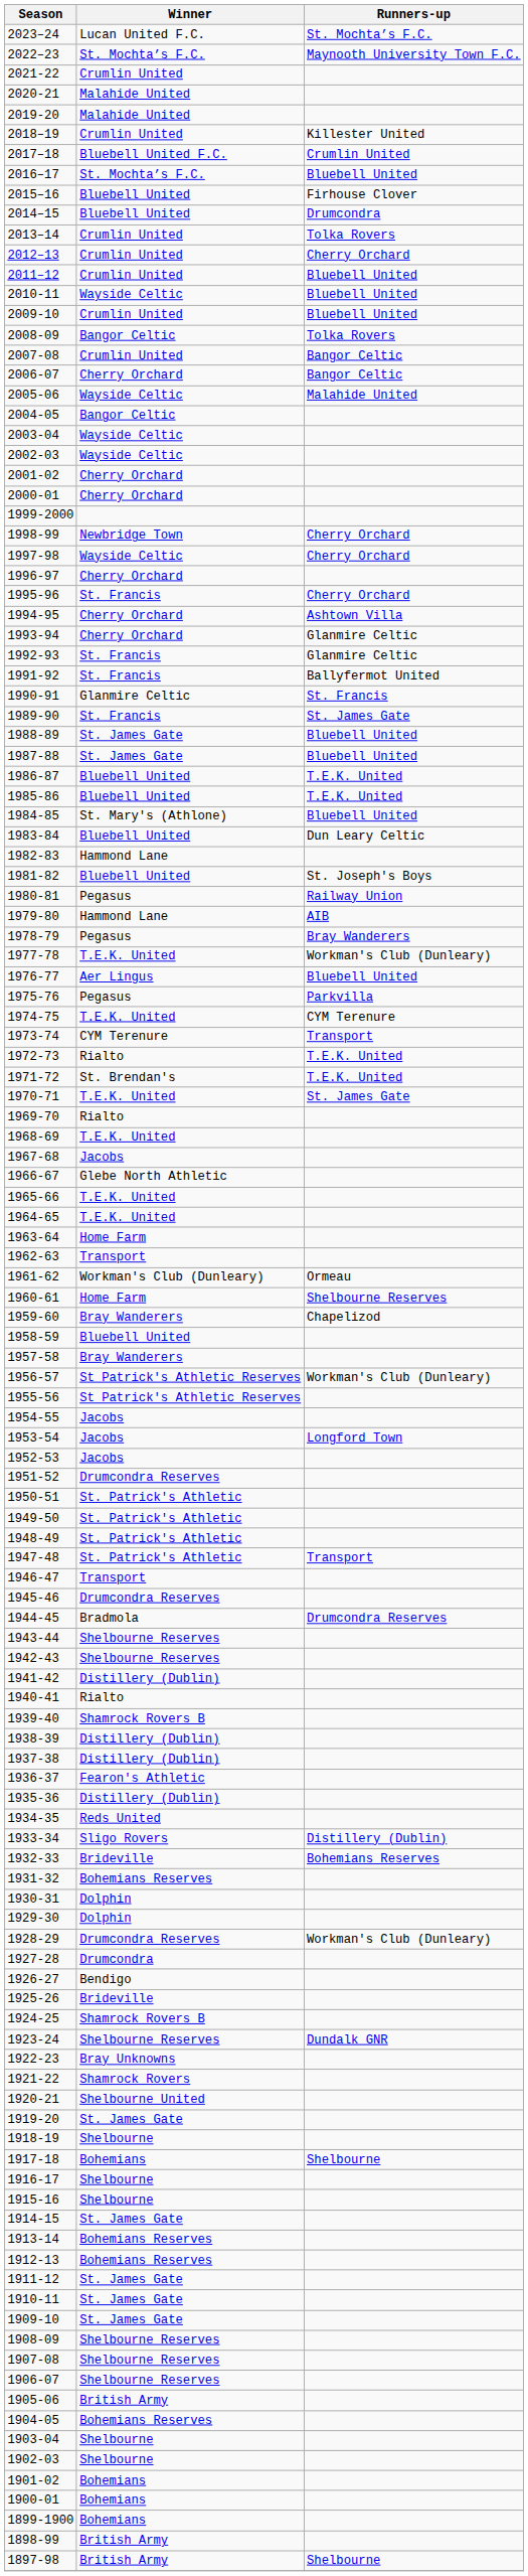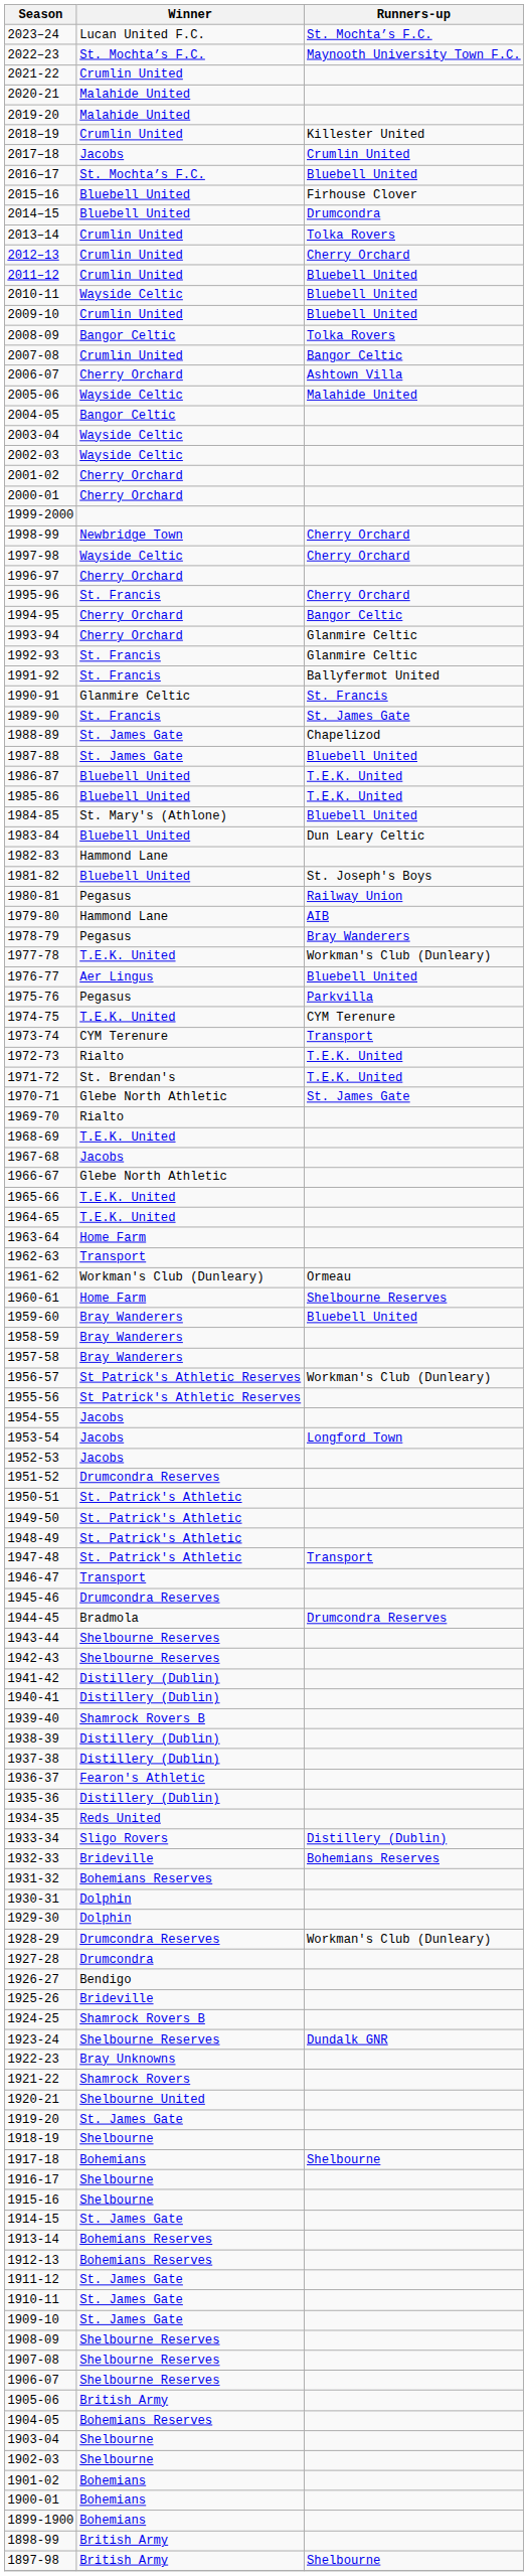 <table class="wikitable collapsible">
 <tr>
 <th>Season</th>
 <th>Winner</th>
 <th>Runners-up</th>
 </tr>
 <tr>
 <td>2023–24</td>
 <td>Lucan United F.C.</td>
 <td><a href='#'>St. Mochta’s F.C.</a></td>
 </tr>
 <tr 15B.C>
 <td>2022–23</td>
 <td><a href='#'>St. Mochta’s F.C.</a></td>
 <td><a href='#'>Maynooth University Town F.C.</a></td>
 </tr>
 <tr>
 <td>2021-22</td>
 <td><a href='#'>Crumlin United</a></td>
 <td></td>
 </tr>
 <tr>
 <td>2020-21</td>
 <td><a href='#'>Malahide United</a></td>
 <td></td>
 </tr>
 <tr>
 <td>2019-20</td>
 <td><a href='#'>Malahide United</a></td>
 <td></td>
 </tr>
 <tr>
 <td>2018–19</td>
 <td><a href='#'>Crumlin United</a></td>
 <td>Killester United</td>
 </tr>
 <tr>
 <td>2017–18</td>
-<td><a href='#'>Bluebell United F.C.</a></td>
+<td><a href='#'>Jacobs</a></td>
 <td><a href='#'>Crumlin United</a></td>
 </tr>
 <tr>
 <td>2016–17</td>
 <td><a href='#'>St. Mochta’s F.C.</a></td>
 <td><a href='#'>Bluebell United</a></td>
 </tr>
 <tr>
 <td>2015–16</td>
 <td><a href='#'>Bluebell United</a></td>
 <td>Firhouse Clover</td>
 </tr>
 <tr>
 <td>2014–15</td>
 <td><a href='#'>Bluebell United</a></td>
 <td><a href='#'>Drumcondra</a></td>
 </tr>
 <tr>
 <td>2013–14</td>
 <td><a href='#'>Crumlin United</a></td>
 <td><a href='#'>Tolka Rovers</a></td>
 </tr>
 <tr>
 <td><a href='#'>2012–13</a></td>
 <td><a href='#'>Crumlin United</a></td>
 <td><a href='#'>Cherry Orchard</a></td>
 </tr>
 <tr>
 <td><a href='#'>2011–12</a></td>
 <td><a href='#'>Crumlin United</a></td>
 <td><a href='#'>Bluebell United</a></td>
 </tr>
 <tr>
 <td>2010-11</td>
 <td><a href='#'>Wayside Celtic</a></td>
 <td><a href='#'>Bluebell United</a></td>
 </tr>
 <tr>
 <td>2009-10</td>
 <td><a href='#'>Crumlin United</a></td>
 <td><a href='#'>Bluebell United</a></td>
 </tr>
 <tr>
 <td>2008-09</td>
 <td><a href='#'>Bangor Celtic</a></td>
 <td><a href='#'>Tolka Rovers</a></td>
 </tr>
 <tr>
 <td>2007-08</td>
 <td><a href='#'>Crumlin United</a></td>
 <td><a href='#'>Bangor Celtic</a></td>
 </tr>
 <tr>
 <td>2006-07</td>
 <td><a href='#'>Cherry Orchard</a></td>
-<td><a href='#'>Bangor Celtic</a></td>
+<td><a href='#'>Ashtown Villa</a></td>
 </tr>
 <tr>
 <td>2005-06</td>
 <td><a href='#'>Wayside Celtic</a></td>
 <td><a href='#'>Malahide United</a></td>
 </tr>
 <tr>
 <td>2004-05</td>
 <td><a href='#'>Bangor Celtic</a></td>
 <td></td>
 </tr>
 <tr>
 <td>2003-04</td>
 <td><a href='#'>Wayside Celtic</a></td>
 <td></td>
 </tr>
 <tr>
 <td>2002-03</td>
 <td><a href='#'>Wayside Celtic</a></td>
 <td></td>
 </tr>
 <tr>
 <td>2001-02</td>
 <td><a href='#'>Cherry Orchard</a></td>
 <td></td>
 </tr>
 <tr>
 <td>2000-01</td>
 <td><a href='#'>Cherry Orchard</a></td>
 <td></td>
 </tr>
 <tr>
 <td>1999-2000</td>
 <td></td>
 <td></td>
 </tr>
 <tr>
 <td>1998-99</td>
 <td><a href='#'>Newbridge Town</a></td>
 <td><a href='#'>Cherry Orchard</a></td>
 </tr>
 <tr>
 <td>1997-98</td>
 <td><a href='#'>Wayside Celtic</a></td>
 <td><a href='#'>Cherry Orchard</a></td>
 </tr>
 <tr>
 <td>1996-97</td>
 <td><a href='#'>Cherry Orchard</a></td>
 <td></td>
 </tr>
 <tr>
 <td>1995-96</td>
 <td><a href='#'>St. Francis</a></td>
 <td><a href='#'>Cherry Orchard</a></td>
 </tr>
 <tr>
 <td>1994-95</td>
 <td><a href='#'>Cherry Orchard</a></td>
-<td><a href='#'>Ashtown Villa</a></td>
+<td><a href='#'>Bangor Celtic</a></td>
 </tr>
 <tr>
 <td>1993-94</td>
 <td><a href='#'>Cherry Orchard</a></td>
 <td>Glanmire Celtic</td>
 </tr>
 <tr>
 <td>1992-93</td>
 <td><a href='#'>St. Francis</a></td>
 <td>Glanmire Celtic</td>
 </tr>
 <tr>
 <td>1991-92</td>
 <td><a href='#'>St. Francis</a></td>
 <td>Ballyfermot United</td>
 </tr>
 <tr>
 <td>1990-91</td>
 <td>Glanmire Celtic</td>
 <td><a href='#'>St. Francis</a></td>
 </tr>
 <tr>
 <td>1989-90</td>
 <td><a href='#'>St. Francis</a></td>
 <td><a href='#'>St. James Gate</a></td>
 </tr>
 <tr>
 <td>1988-89</td>
 <td><a href='#'>St. James Gate</a></td>
-<td><a href='#'>Bluebell United</a></td>
+<td>Chapelizod</td>
 </tr>
 <tr>
 <td>1987-88</td>
 <td><a href='#'>St. James Gate</a></td>
 <td><a href='#'>Bluebell United</a></td>
 </tr>
 <tr>
 <td>1986-87</td>
 <td><a href='#'>Bluebell United</a></td>
 <td><a href='#'>T.E.K. United</a></td>
 </tr>
 <tr>
 <td>1985-86</td>
 <td><a href='#'>Bluebell United</a></td>
 <td><a href='#'>T.E.K. United</a></td>
 </tr>
 <tr>
 <td>1984-85</td>
 <td>St. Mary's (Athlone)</td>
 <td><a href='#'>Bluebell United</a></td>
 </tr>
 <tr>
 <td>1983-84</td>
 <td><a href='#'>Bluebell United</a></td>
 <td>Dun Leary Celtic</td>
 </tr>
 <tr>
 <td>1982-83</td>
 <td>Hammond Lane</td>
 <td></td>
 </tr>
 <tr>
 <td>1981-82</td>
 <td><a href='#'>Bluebell United</a></td>
 <td>St. Joseph's Boys</td>
 </tr>
 <tr>
 <td>1980-81</td>
 <td>Pegasus</td>
 <td><a href='#'>Railway Union</a></td>
 </tr>
 <tr>
 <td>1979-80</td>
 <td>Hammond Lane</td>
 <td><a href='#'>AIB</a></td>
 </tr>
 <tr>
 <td>1978-79</td>
 <td>Pegasus</td>
 <td><a href='#'>Bray Wanderers</a></td>
 </tr>
 <tr>
 <td>1977-78</td>
 <td><a href='#'>T.E.K. United</a></td>
 <td>Workman's Club (Dunleary)</td>
 </tr>
 <tr>
 <td>1976-77</td>
 <td><a href='#'>Aer Lingus</a></td>
 <td><a href='#'>Bluebell United</a></td>
 </tr>
 <tr>
 <td>1975-76</td>
 <td>Pegasus</td>
 <td><a href='#'>Parkvilla</a></td>
 </tr>
 <tr>
 <td>1974-75</td>
 <td><a href='#'>T.E.K. United</a></td>
 <td>CYM Terenure</td>
 </tr>
 <tr>
 <td>1973-74</td>
 <td>CYM Terenure</td>
 <td><a href='#'>Transport</a></td>
 </tr>
 <tr>
 <td>1972-73</td>
 <td>Rialto</td>
 <td><a href='#'>T.E.K. United</a></td>
 </tr>
 <tr>
 <td>1971-72</td>
 <td>St. Brendan's</td>
 <td><a href='#'>T.E.K. United</a></td>
 </tr>
 <tr>
 <td>1970-71</td>
-<td><a href='#'>T.E.K. United</a></td>
+<td>Glebe North Athletic</td>
 <td><a href='#'>St. James Gate</a></td>
 </tr>
 <tr>
 <td>1969-70</td>
 <td>Rialto</td>
 <td></td>
 </tr>
 <tr>
 <td>1968-69</td>
 <td><a href='#'>T.E.K. United</a></td>
 <td></td>
 </tr>
 <tr>
 <td>1967-68</td>
 <td><a href='#'>Jacobs</a></td>
 <td></td>
 </tr>
 <tr>
 <td>1966-67</td>
 <td>Glebe North Athletic</td>
 <td></td>
 </tr>
 <tr>
 <td>1965-66</td>
 <td><a href='#'>T.E.K. United</a></td>
 <td></td>
 </tr>
 <tr>
 <td>1964-65</td>
 <td><a href='#'>T.E.K. United</a></td>
 <td></td>
 </tr>
 <tr>
 <td>1963-64</td>
 <td><a href='#'>Home Farm</a></td>
 <td></td>
 </tr>
 <tr>
 <td>1962-63</td>
 <td><a href='#'>Transport</a></td>
 <td></td>
 </tr>
 <tr>
 <td>1961-62</td>
 <td>Workman's Club (Dunleary)</td>
 <td>Ormeau</td>
 </tr>
 <tr>
 <td>1960-61</td>
 <td><a href='#'>Home Farm</a></td>
 <td><a href='#'>Shelbourne Reserves</a></td>
 </tr>
 <tr>
 <td>1959-60</td>
 <td><a href='#'>Bray Wanderers</a></td>
-<td>Chapelizod</td>
+<td><a href='#'>Bluebell United</a></td>
 </tr>
 <tr>
 <td>1958-59</td>
-<td><a href='#'>Bluebell United</a></td>
+<td><a href='#'>Bray Wanderers</a></td>
 <td></td>
 </tr>
 <tr>
 <td>1957-58</td>
 <td><a href='#'>Bray Wanderers</a></td>
 <td></td>
 </tr>
 <tr>
 <td>1956-57</td>
 <td><a href='#'>St Patrick's Athletic Reserves</a></td>
 <td>Workman's Club (Dunleary)</td>
 </tr>
 <tr>
 <td>1955-56</td>
 <td><a href='#'>St Patrick's Athletic Reserves</a></td>
 <td></td>
 </tr>
 <tr>
 <td>1954-55</td>
 <td><a href='#'>Jacobs</a></td>
 <td></td>
 </tr>
 <tr>
 <td>1953-54</td>
 <td><a href='#'>Jacobs</a></td>
 <td><a href='#'>Longford Town</a></td>
 </tr>
 <tr>
 <td>1952-53</td>
 <td><a href='#'>Jacobs</a></td>
 <td></td>
 </tr>
 <tr>
 <td>1951-52</td>
 <td><a href='#'>Drumcondra Reserves</a></td>
 <td></td>
 </tr>
 <tr>
 <td>1950-51</td>
 <td><a href='#'>St. Patrick's Athletic</a></td>
 <td></td>
 </tr>
 <tr>
 <td>1949-50</td>
 <td><a href='#'>St. Patrick's Athletic</a></td>
 <td></td>
 </tr>
 <tr>
 <td>1948-49</td>
 <td><a href='#'>St. Patrick's Athletic</a></td>
 <td></td>
 </tr>
 <tr>
 <td>1947-48</td>
 <td><a href='#'>St. Patrick's Athletic</a></td>
 <td><a href='#'>Transport</a></td>
 </tr>
 <tr>
 <td>1946-47</td>
 <td><a href='#'>Transport</a></td>
 <td></td>
 </tr>
 <tr>
 <td>1945-46</td>
 <td><a href='#'>Drumcondra Reserves</a></td>
 <td></td>
 </tr>
 <tr>
 <td>1944-45</td>
 <td>Bradmola</td>
 <td><a href='#'>Drumcondra Reserves</a></td>
 </tr>
 <tr>
 <td>1943-44</td>
 <td><a href='#'>Shelbourne Reserves</a></td>
 <td></td>
 </tr>
 <tr>
 <td>1942-43</td>
 <td><a href='#'>Shelbourne Reserves</a></td>
 <td></td>
 </tr>
 <tr>
 <td>1941-42</td>
 <td><a href='#'>Distillery (Dublin)</a></td>
 <td></td>
 </tr>
 <tr>
 <td>1940-41</td>
-<td>Rialto</td>
+<td><a href='#'>Distillery (Dublin)</a></td>
 <td></td>
 </tr>
 <tr>
 <td>1939-40</td>
 <td><a href='#'>Shamrock Rovers B</a></td>
 <td></td>
 </tr>
 <tr>
 <td>1938-39</td>
 <td><a href='#'>Distillery (Dublin)</a></td>
 <td></td>
 </tr>
 <tr>
 <td>1937-38</td>
 <td><a href='#'>Distillery (Dublin)</a></td>
 <td></td>
 </tr>
 <tr>
 <td>1936-37</td>
 <td><a href='#'>Fearon's Athletic</a></td>
 <td></td>
 </tr>
 <tr>
 <td>1935-36</td>
 <td><a href='#'>Distillery (Dublin)</a></td>
 <td></td>
 </tr>
 <tr>
 <td>1934-35</td>
 <td><a href='#'>Reds United</a></td>
 <td></td>
 </tr>
 <tr>
 <td>1933-34</td>
 <td><a href='#'>Sligo Rovers</a></td>
 <td><a href='#'>Distillery (Dublin)</a></td>
 </tr>
 <tr>
 <td>1932-33</td>
 <td><a href='#'>Brideville</a></td>
 <td><a href='#'>Bohemians Reserves</a></td>
 </tr>
 <tr>
 <td>1931-32</td>
 <td><a href='#'>Bohemians Reserves</a></td>
 <td></td>
 </tr>
 <tr>
 <td>1930-31</td>
 <td><a href='#'>Dolphin</a></td>
 <td></td>
 </tr>
 <tr>
 <td>1929-30</td>
 <td><a href='#'>Dolphin</a></td>
 <td></td>
 </tr>
 <tr>
 <td>1928-29</td>
 <td><a href='#'>Drumcondra Reserves</a></td>
 <td>Workman's Club (Dunleary)</td>
 </tr>
 <tr>
 <td>1927-28</td>
 <td><a href='#'>Drumcondra</a></td>
 <td></td>
 </tr>
 <tr>
 <td>1926-27</td>
 <td>Bendigo</td>
 <td></td>
 </tr>
 <tr>
 <td>1925-26</td>
 <td><a href='#'>Brideville</a></td>
 <td></td>
 </tr>
 <tr>
 <td>1924-25</td>
 <td><a href='#'>Shamrock Rovers B</a></td>
 <td></td>
 </tr>
 <tr>
 <td>1923-24</td>
 <td><a href='#'>Shelbourne Reserves</a></td>
 <td><a href='#'>Dundalk GNR</a></td>
 </tr>
 <tr>
 <td>1922-23</td>
 <td><a href='#'>Bray Unknowns</a></td>
 <td></td>
 </tr>
 <tr>
 <td>1921-22</td>
 <td><a href='#'>Shamrock Rovers</a></td>
 <td></td>
 </tr>
 <tr>
 <td>1920-21</td>
 <td><a href='#'>Shelbourne United</a></td>
 <td></td>
 </tr>
 <tr>
 <td>1919-20</td>
 <td><a href='#'>St. James Gate</a></td>
 <td></td>
 </tr>
 <tr>
 <td>1918-19</td>
 <td><a href='#'>Shelbourne</a></td>
 <td></td>
 </tr>
 <tr>
 <td>1917-18</td>
 <td><a href='#'>Bohemians</a></td>
 <td><a href='#'>Shelbourne</a></td>
 </tr>
 <tr>
 <td>1916-17</td>
 <td><a href='#'>Shelbourne</a></td>
 <td></td>
 </tr>
 <tr>
 <td>1915-16</td>
 <td><a href='#'>Shelbourne</a></td>
 <td></td>
 </tr>
 <tr>
 <td>1914-15</td>
 <td><a href='#'>St. James Gate</a></td>
 <td></td>
 </tr>
 <tr>
 <td>1913-14</td>
 <td><a href='#'>Bohemians Reserves</a></td>
 <td></td>
 </tr>
 <tr>
 <td>1912-13</td>
 <td><a href='#'>Bohemians Reserves</a></td>
 <td></td>
 </tr>
 <tr>
 <td>1911-12</td>
 <td><a href='#'>St. James Gate</a></td>
 <td></td>
 </tr>
 <tr>
 <td>1910-11</td>
 <td><a href='#'>St. James Gate</a></td>
 <td></td>
 </tr>
 <tr>
 <td>1909-10</td>
 <td><a href='#'>St. James Gate</a></td>
 <td></td>
 </tr>
 <tr>
 <td>1908-09</td>
 <td><a href='#'>Shelbourne Reserves</a></td>
 <td></td>
 </tr>
 <tr>
 <td>1907-08</td>
 <td><a href='#'>Shelbourne Reserves</a></td>
 <td></td>
 </tr>
 <tr>
 <td>1906-07</td>
 <td><a href='#'>Shelbourne Reserves</a></td>
 <td></td>
 </tr>
 <tr>
 <td>1905-06</td>
 <td><a href='#'>British Army</a></td>
 <td></td>
 </tr>
 <tr>
 <td>1904-05</td>
 <td><a href='#'>Bohemians Reserves</a></td>
 <td></td>
 </tr>
 <tr>
 <td>1903-04</td>
 <td><a href='#'>Shelbourne</a></td>
 <td></td>
 </tr>
 <tr>
 <td>1902-03</td>
 <td><a href='#'>Shelbourne</a></td>
 <td></td>
 </tr>
 <tr>
 <td>1901-02</td>
 <td><a href='#'>Bohemians</a></td>
 <td></td>
 </tr>
 <tr>
 <td>1900-01</td>
 <td><a href='#'>Bohemians</a></td>
 <td></td>
 </tr>
 <tr>
 <td>1899-1900</td>
 <td><a href='#'>Bohemians</a></td>
 <td></td>
 </tr>
 <tr>
 <td>1898-99</td>
 <td><a href='#'>British Army</a></td>
 <td></td>
 </tr>
 <tr>
 <td>1897-98</td>
 <td><a href='#'>British Army</a></td>
 <td><a href='#'>Shelbourne</a></td>
 </tr>
 <tr>
 </tr>
 </table>
